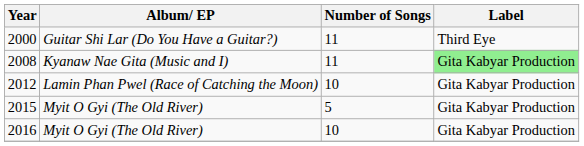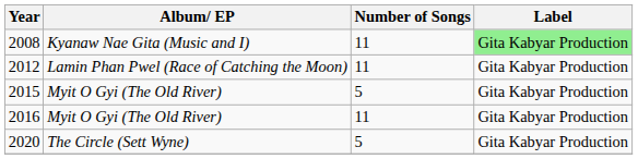 <table class="wikitable sortable">
 <tr>
 <th>Year</th>
 <th>Album/ EP</th>
 <th>Number of Songs</th>
 <th>Label</th>
-</tr>
-<tr>
-<td>2000</td>
-<td><em>Guitar Shi Lar (Do You Have a Guitar?)</em></td>
-<td>11</td>
-<td>Third Eye</td>
 </tr>
 <tr>
 <td>2008</td>
 <td><em>Kyanaw Nae Gita (Music and I)</em></td>
 <td>11</td>
 <td style="background: lightgreen;">Gita Kabyar Production</td>
 </tr>
 <tr>
 <td>2012</td>
 <td><em>Lamin Phan Pwel (Race of Catching the Moon)</em></td>
-<td>10</td>
+<td>11</td>
 <td>Gita Kabyar Production</td>
 </tr>
 <tr>
 <td>2015</td>
 <td><em>Myit O Gyi (The Old River)</em></td>
 <td>5</td>
 <td>Gita Kabyar Production</td>
 </tr>
 <tr>
 <td>2016</td>
 <td><em>Myit O Gyi (The Old River)</em></td>
-<td>10</td>
+<td>11</td>
+<td>Gita Kabyar Production</td>
+</tr>
+<tr>
+<td>2020</td>
+<td><em>The Circle (Sett Wyne)</em></td>
+<td>5</td>
 <td>Gita Kabyar Production</td>
 </tr>
 <tr>
 </tr>
 </table>
